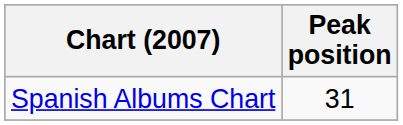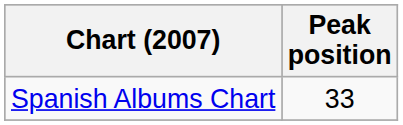 <table class="wikitable sortable">
 <tr>
 <th>Chart (2007)</th>
 <th>Peak<br>position</th>
 </tr>
 <tr>
 <td><a href='#'>Spanish Albums Chart</a></td>
-<td style="text-align:center;">31</td>
+<td style="text-align:center;">33</td>
 </tr>
 </table>
